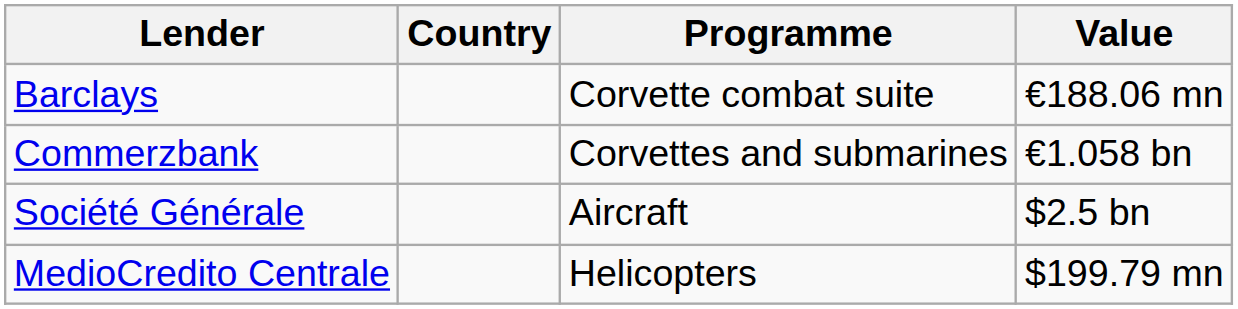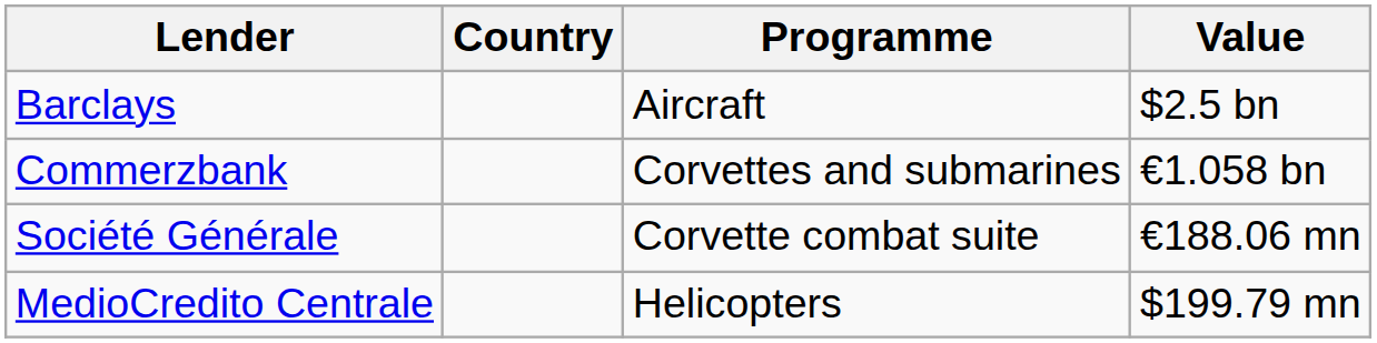 <table class="wikitable">
 <tr>
 <th>Lender</th>
 <th>Country</th>
 <th>Programme</th>
 <th>Value</th>
 </tr>
 <tr>
 <td><a href='#'>Barclays</a></td>
 <td></td>
-<td>Corvette combat suite</td>
-<td>€188.06 mn</td>
+<td>Aircraft</td>
+<td>$2.5 bn</td>
 </tr>
 <tr>
 <td><a href='#'>Commerzbank</a></td>
 <td></td>
 <td>Corvettes and submarines</td>
 <td>€1.058 bn</td>
 </tr>
 <tr>
 <td><a href='#'>Société Générale</a></td>
 <td></td>
-<td>Aircraft</td>
-<td>$2.5 bn</td>
+<td>Corvette combat suite</td>
+<td>€188.06 mn</td>
 </tr>
 <tr>
 <td><a href='#'>MedioCredito Centrale</a></td>
 <td></td>
 <td>Helicopters</td>
 <td>$199.79 mn</td>
 </tr>
 </table>
